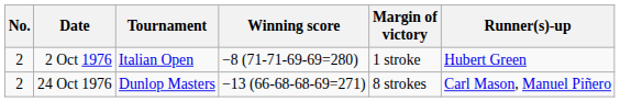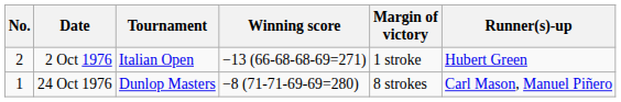 <table class="wikitable" style="font-size:95%;">
 <tr>
 <th>No.</th>
 <th>Date</th>
 <th>Tournament</th>
 <th>Winning score</th>
 <th>Margin of<br>victory</th>
 <th>Runner(s)-up</th>
 </tr>
 <tr>
 <td align=center>2</td>
 <td align=right>2 Oct <a href='#'>1976</a></td>
 <td><a href='#'>Italian Open</a></td>
-<td>−8 (71-71-69-69=280)</td>
+<td>−13 (66-68-68-69=271)</td>
 <td>1 stroke</td>
 <td> <a href='#'>Hubert Green</a></td>
 </tr>
 <tr>
-<td align=center>2</td>
+<td align=center>1</td>
 <td align=right>24 Oct 1976</td>
 <td><a href='#'>Dunlop Masters</a></td>
-<td>−13 (66-68-68-69=271)</td>
+<td>−8 (71-71-69-69=280)</td>
 <td>8 strokes</td>
 <td> <a href='#'>Carl Mason</a>,  <a href='#'>Manuel Piñero</a></td>
 </tr>
 </table>
